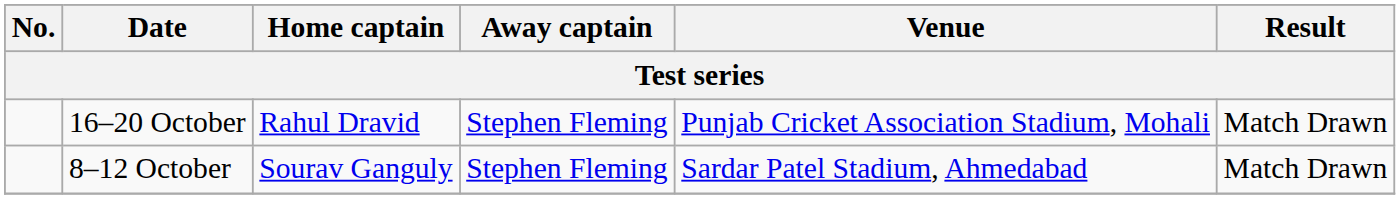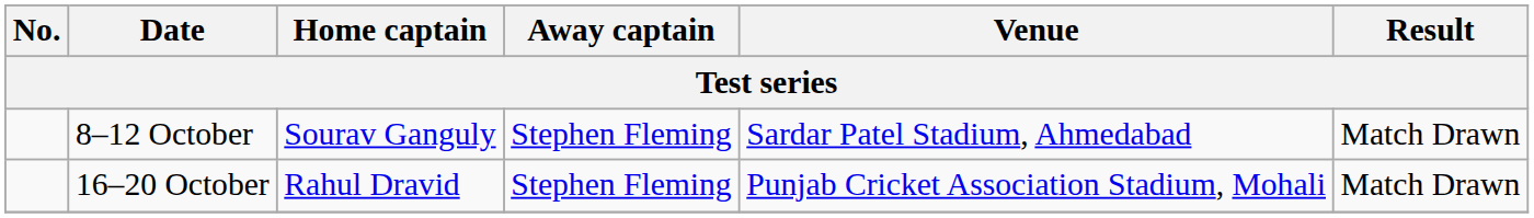 <table class="wikitable">
 <tr>
 <th>No.</th>
 <th>Date</th>
 <th>Home captain</th>
 <th>Away captain</th>
 <th>Venue</th>
 <th>Result</th>
 </tr>
 <tr>
 <th colspan="6">Test series</th>
 </tr>
 <tr>
 <td></td>
+<td>8–12 October</td>
+<td><a href='#'>Sourav Ganguly</a></td>
+<td><a href='#'>Stephen Fleming</a></td>
+<td><a href='#'>Sardar Patel Stadium</a>, <a href='#'>Ahmedabad</a></td>
+<td>Match Drawn</td>
+</tr>
+<tr>
+<td></td>
 <td>16–20 October</td>
 <td><a href='#'>Rahul Dravid</a></td>
 <td><a href='#'>Stephen Fleming</a></td>
 <td><a href='#'>Punjab Cricket Association Stadium</a>, <a href='#'>Mohali</a></td>
 <td>Match Drawn</td>
 </tr>
 <tr>
-<td></td>
-<td>8–12 October</td>
-<td><a href='#'>Sourav Ganguly</a></td>
-<td><a href='#'>Stephen Fleming</a></td>
-<td><a href='#'>Sardar Patel Stadium</a>, <a href='#'>Ahmedabad</a></td>
-<td>Match Drawn</td>
-</tr>
-<tr>
 </tr>
 </table>
